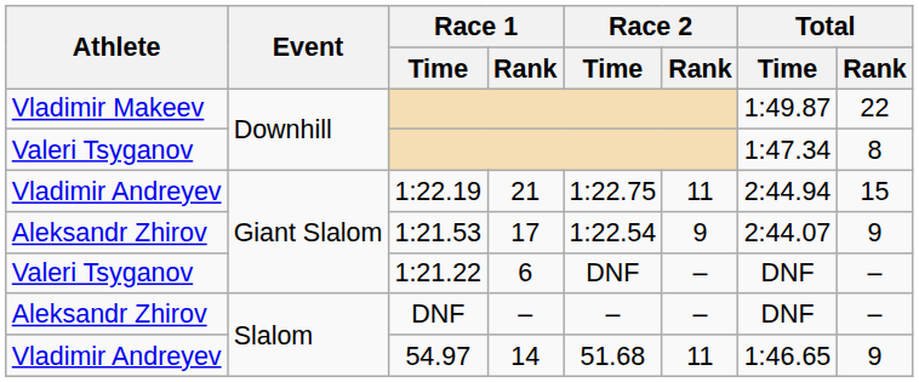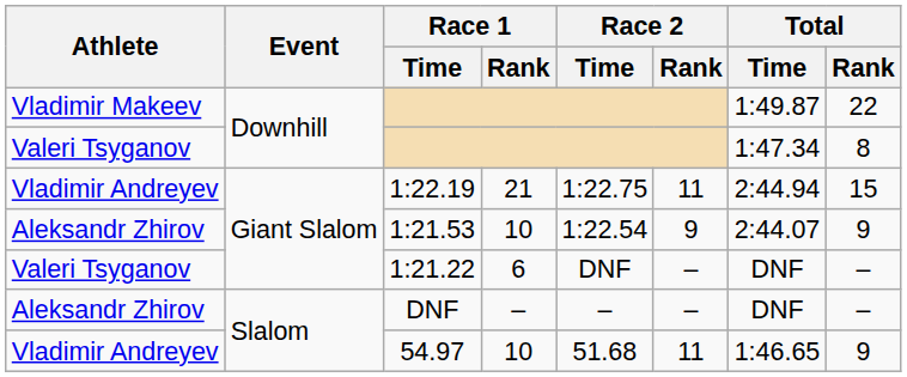 <table class="wikitable" style="font-size:90%">
 <tr>
 <th rowspan="2">Athlete</th>
 <th rowspan="2">Event</th>
 <th colspan="2">Race 1</th>
 <th colspan="2">Race 2</th>
 <th colspan="2">Total</th>
 </tr>
 <tr>
 <th>Time</th>
 <th>Rank</th>
 <th>Time</th>
 <th>Rank</th>
 <th>Time</th>
 <th>Rank</th>
 </tr>
 <tr>
 <td><a href='#'>Vladimir Makeev</a></td>
 <td rowspan="2">Downhill</td>
 <td colspan="4" bgcolor="wheat"></td>
 <td align="center">1:49.87</td>
 <td align="center">22</td>
 </tr>
 <tr>
 <td><a href='#'>Valeri Tsyganov</a></td>
 <td colspan="4" bgcolor="wheat"></td>
 <td align="center">1:47.34</td>
 <td align="center">8</td>
 </tr>
 <tr>
 <td><a href='#'>Vladimir Andreyev</a></td>
 <td rowspan="3">Giant Slalom</td>
 <td align="center">1:22.19</td>
 <td align="center">21</td>
 <td align="center">1:22.75</td>
 <td align="center">11</td>
 <td align="center">2:44.94</td>
 <td align="center">15</td>
 </tr>
 <tr>
 <td><a href='#'>Aleksandr Zhirov</a></td>
 <td align="center">1:21.53</td>
-<td align="center">17</td>
+<td align="center">10</td>
 <td align="center">1:22.54</td>
 <td align="center">9</td>
 <td align="center">2:44.07</td>
 <td align="center">9</td>
 </tr>
 <tr>
 <td><a href='#'>Valeri Tsyganov</a></td>
 <td align="center">1:21.22</td>
 <td align="center">6</td>
 <td align="center">DNF</td>
 <td align="center">–</td>
 <td align="center">DNF</td>
 <td align="center">–</td>
 </tr>
 <tr>
 <td><a href='#'>Aleksandr Zhirov</a></td>
 <td rowspan="2">Slalom</td>
 <td align="center">DNF</td>
 <td align="center">–</td>
 <td align="center">–</td>
 <td align="center">–</td>
 <td align="center">DNF</td>
 <td align="center">–</td>
 </tr>
 <tr>
 <td><a href='#'>Vladimir Andreyev</a></td>
 <td align="center">54.97</td>
-<td align="center">14</td>
+<td align="center">10</td>
 <td align="center">51.68</td>
 <td align="center">11</td>
 <td align="center">1:46.65</td>
 <td align="center">9</td>
 </tr>
 </table>
